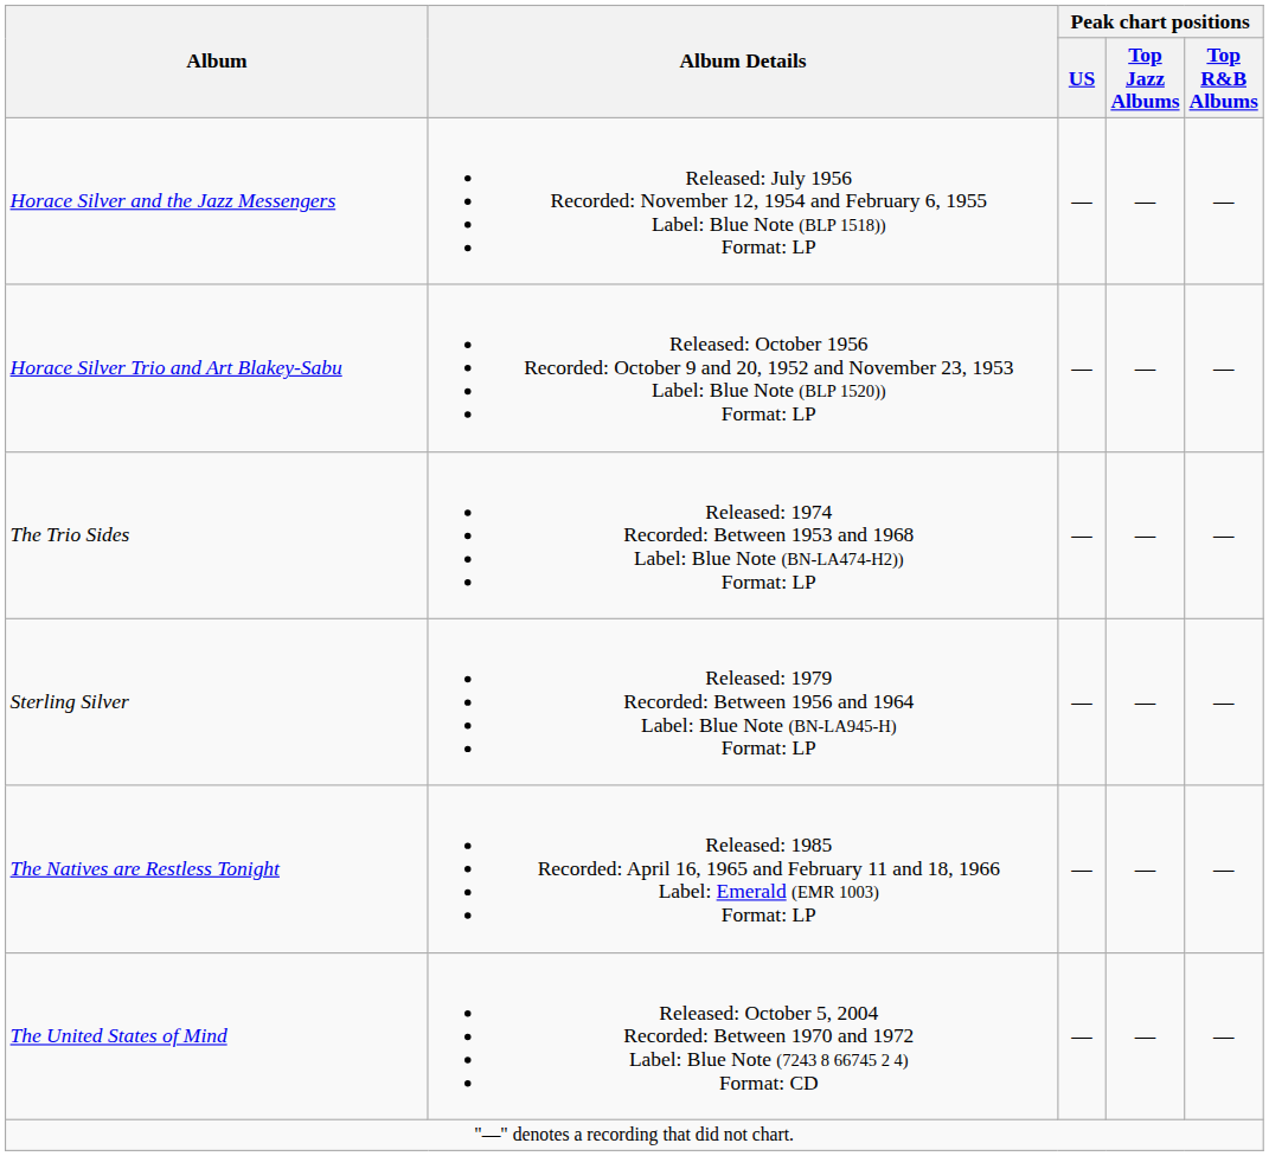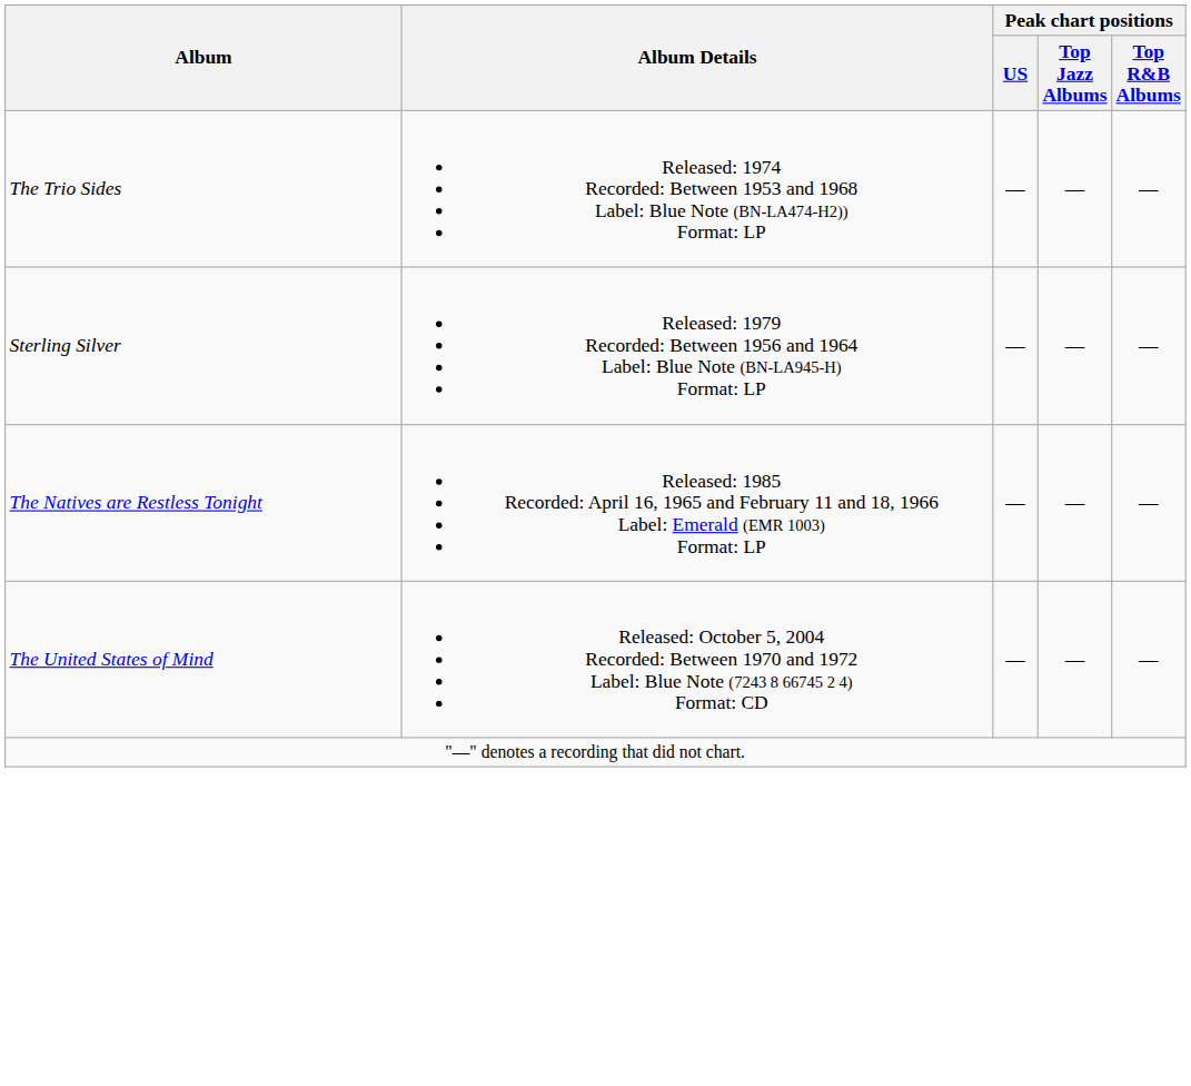 <table class="wikitable" style="text-align:center">
 <tr>
 <th rowspan="2" style="width:20em">Album</th>
 <th rowspan="2" style="width:30em">Album Details</th>
 <th colspan="3">Peak chart positions</th>
 </tr>
 <tr>
 <th width="30"><a href='#'>US</a></th>
 <th width="30"><a href='#'>Top<br>Jazz Albums</a></th>
 <th width="30"><a href='#'>Top<br>R&B Albums</a></th>
-</tr>
-<tr>
-<td style="text-align:left"><em><a href='#'>Horace Silver and the Jazz Messengers</a></em></td>
-<td><br><ul><li>Released: July 1956</li><li>Recorded: November 12, 1954 and February 6, 1955</li><li>Label: Blue Note <small>(BLP 1518))</small></li><li>Format: LP</li></ul></td>
-<td>—</td>
-<td>—</td>
-<td>—</td>
-</tr>
-<tr>
-<td style="text-align:left"><em><a href='#'>Horace Silver Trio and Art Blakey-Sabu</a></em></td>
-<td><br><ul><li>Released: October 1956</li><li>Recorded: October 9 and 20, 1952 and November 23, 1953</li><li>Label: Blue Note <small>(BLP 1520))</small></li><li>Format: LP</li></ul></td>
-<td>—</td>
-<td>—</td>
-<td>—</td>
 </tr>
 <tr>
 <td style="text-align:left"><em>The Trio Sides</em></td>
 <td><br><ul><li>Released: 1974</li><li>Recorded: Between 1953 and 1968</li><li>Label: Blue Note <small>(BN-LA474-H2))</small></li><li>Format: LP</li></ul></td>
 <td>—</td>
 <td>—</td>
 <td>—</td>
 </tr>
 <tr>
 <td style="text-align:left"><em>Sterling Silver</em></td>
 <td><br><ul><li>Released: 1979</li><li>Recorded: Between 1956 and 1964</li><li>Label: Blue Note <small>(BN-LA945-H)</small></li><li>Format:  LP</li></ul></td>
 <td>—</td>
 <td>—</td>
 <td>—</td>
 </tr>
 <tr>
 <td style="text-align:left"><em><a href='#'>The Natives are Restless Tonight</a></em></td>
 <td><br><ul><li>Released: 1985</li><li>Recorded: April 16, 1965 and February 11 and 18, 1966</li><li>Label: <a href='#'>Emerald</a> <small>(EMR 1003)</small></li><li>Format: LP</li></ul></td>
 <td>—</td>
 <td>—</td>
 <td>—</td>
 </tr>
 <tr>
 <td style="text-align:left"><em><a href='#'>The United States of Mind</a></em></td>
 <td><br><ul><li>Released: October 5, 2004</li><li>Recorded: Between 1970 and 1972</li><li>Label: Blue Note <small>(7243 8 66745 2 4)</small></li><li>Format: CD</li></ul></td>
 <td>—</td>
 <td>—</td>
 <td>—</td>
 </tr>
 <tr>
 <td colspan="5" style="font-size:90%">"—" denotes a recording that did not chart.</td>
 </tr>
 </table>
